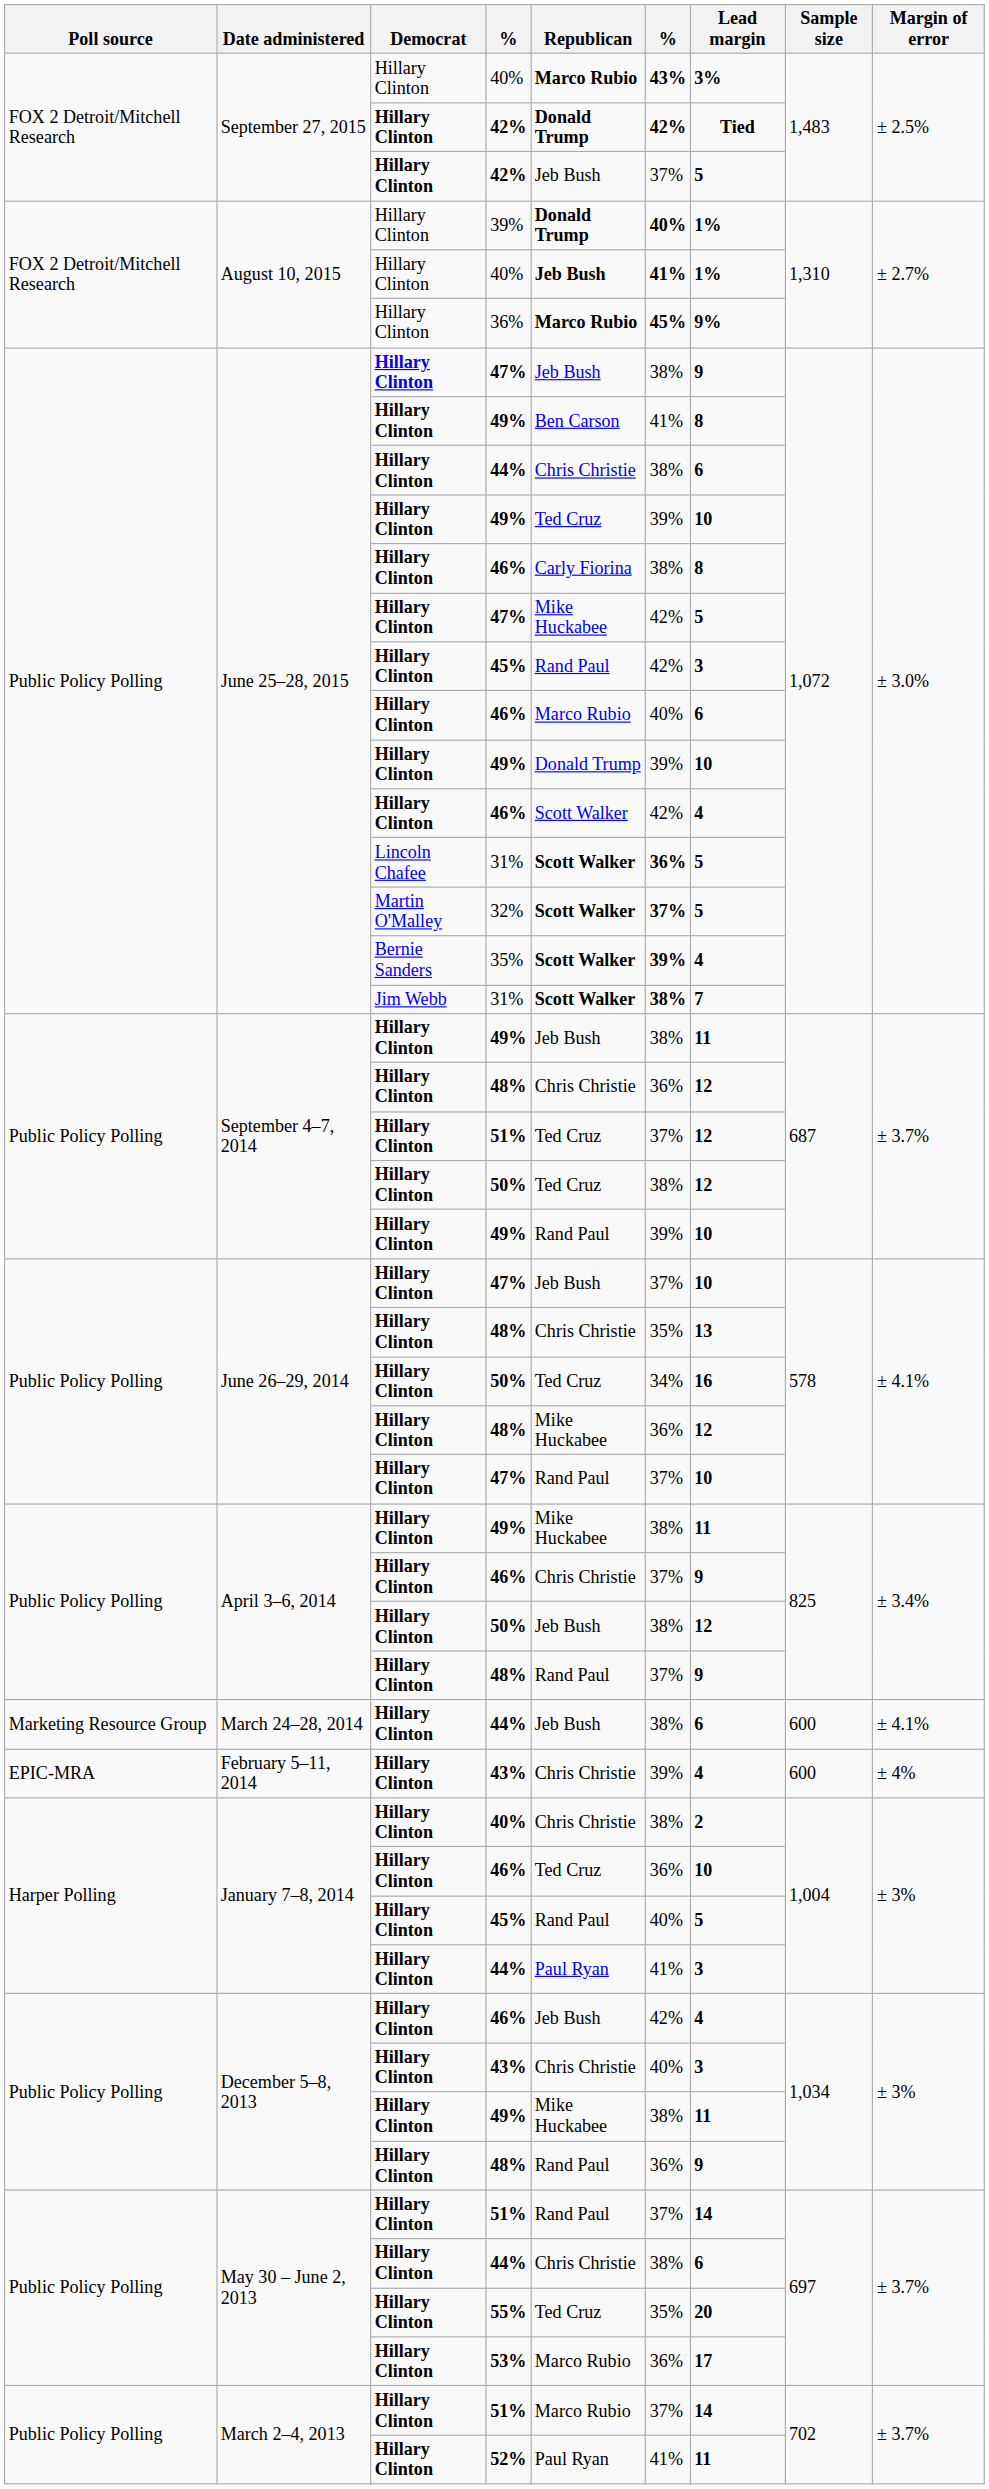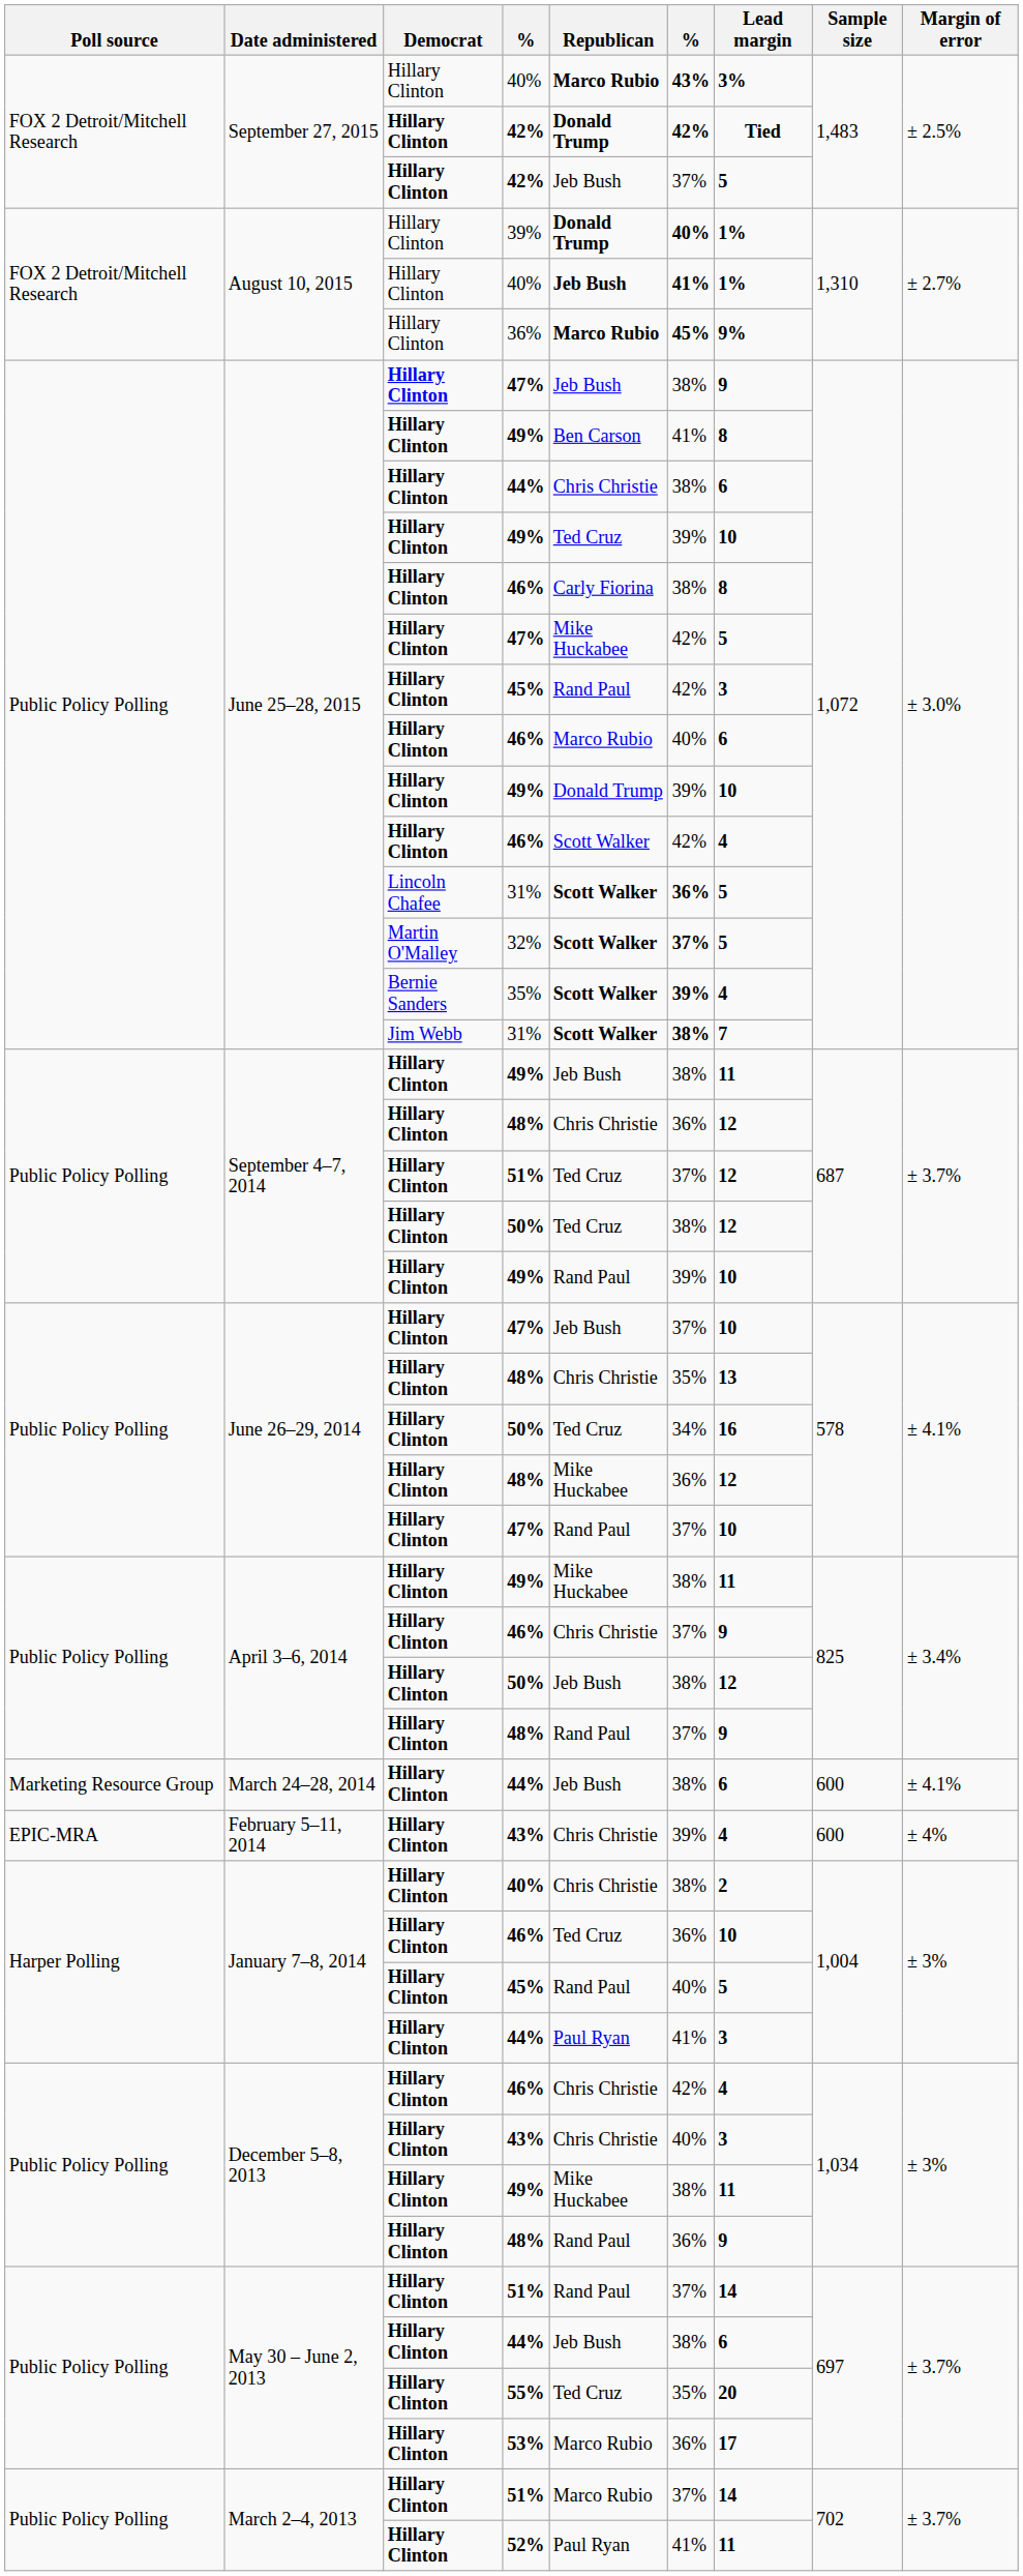 <table class="wikitable">
 <tr valign=bottom>
 <th>Poll source</th>
 <th>Date administered</th>
 <th>Democrat</th>
 <th>%</th>
 <th>Republican</th>
 <th>%</th>
 <th>Lead margin</th>
 <th>Sample size</th>
 <th>Margin of error</th>
 </tr>
 <tr>
 <td rowspan=3>FOX 2 Detroit/Mitchell Research</td>
 <td rowspan=3>September 27, 2015</td>
 <td>Hillary Clinton</td>
 <td>40%</td>
 <td><strong>Marco Rubio</strong></td>
 <td><strong>43%</strong></td>
 <td><strong>3%</strong></td>
 <td rowspan=3>1,483</td>
 <td rowspan=3>± 2.5%</td>
 </tr>
 <tr>
 <td><strong>Hillary Clinton</strong></td>
 <td><strong>42%</strong></td>
 <td><strong>Donald Trump</strong></td>
 <td><strong>42%</strong></td>
 <td style="text-align:center;"><strong>Tied</strong></td>
 </tr>
 <tr>
 <td><strong>Hillary Clinton</strong></td>
 <td><strong>42%</strong></td>
 <td>Jeb Bush</td>
 <td>37%</td>
 <td><strong>5</strong></td>
 </tr>
 <tr>
 <td rowspan=3>FOX 2 Detroit/Mitchell Research</td>
 <td rowspan=3>August 10, 2015</td>
 <td>Hillary Clinton</td>
 <td>39%</td>
 <td><strong>Donald Trump</strong></td>
 <td><strong>40%</strong></td>
 <td><strong>1%</strong></td>
 <td rowspan=3>1,310</td>
 <td rowspan=3>± 2.7%</td>
 </tr>
 <tr>
 <td>Hillary Clinton</td>
 <td>40%</td>
 <td><strong>Jeb Bush</strong></td>
 <td><strong>41%</strong></td>
 <td><strong>1%</strong></td>
 </tr>
 <tr>
 <td>Hillary Clinton</td>
 <td>36%</td>
 <td><strong>Marco Rubio</strong></td>
 <td><strong>45%</strong></td>
 <td><strong>9%</strong></td>
 </tr>
 <tr>
 <td rowspan=14>Public Policy Polling</td>
 <td rowspan=14>June 25–28, 2015</td>
 <td><strong><a href='#'>Hillary Clinton</a></strong></td>
 <td><strong>47%</strong></td>
 <td><a href='#'>Jeb Bush</a></td>
 <td>38%</td>
 <td><strong>9</strong></td>
 <td rowspan=14>1,072</td>
 <td rowspan=14>± 3.0%</td>
 </tr>
 <tr>
 <td><strong>Hillary Clinton</strong></td>
 <td><strong>49%</strong></td>
 <td><a href='#'>Ben Carson</a></td>
 <td>41%</td>
 <td><strong>8</strong></td>
 </tr>
 <tr>
 <td><strong>Hillary Clinton</strong></td>
 <td><strong>44%</strong></td>
 <td><a href='#'>Chris Christie</a></td>
 <td>38%</td>
 <td><strong>6</strong></td>
 </tr>
 <tr>
 <td><strong>Hillary Clinton</strong></td>
 <td><strong>49%</strong></td>
 <td><a href='#'>Ted Cruz</a></td>
 <td>39%</td>
 <td><strong>10</strong></td>
 </tr>
 <tr>
 <td><strong>Hillary Clinton</strong></td>
 <td><strong>46%</strong></td>
 <td><a href='#'>Carly Fiorina</a></td>
 <td>38%</td>
 <td><strong>8</strong></td>
 </tr>
 <tr>
 <td><strong>Hillary Clinton</strong></td>
 <td><strong>47%</strong></td>
 <td><a href='#'>Mike Huckabee</a></td>
 <td>42%</td>
 <td><strong>5</strong></td>
 </tr>
 <tr>
 <td><strong>Hillary Clinton</strong></td>
 <td><strong>45%</strong></td>
 <td><a href='#'>Rand Paul</a></td>
 <td>42%</td>
 <td><strong>3</strong></td>
 </tr>
 <tr>
 <td><strong>Hillary Clinton</strong></td>
 <td><strong>46%</strong></td>
 <td><a href='#'>Marco Rubio</a></td>
 <td>40%</td>
 <td><strong>6</strong></td>
 </tr>
 <tr>
 <td><strong>Hillary Clinton</strong></td>
 <td><strong>49%</strong></td>
 <td><a href='#'>Donald Trump</a></td>
 <td>39%</td>
 <td><strong>10</strong></td>
 </tr>
 <tr>
 <td><strong>Hillary Clinton</strong></td>
 <td><strong>46%</strong></td>
 <td><a href='#'>Scott Walker</a></td>
 <td>42%</td>
 <td><strong>4</strong></td>
 </tr>
 <tr>
 <td><a href='#'>Lincoln Chafee</a></td>
 <td>31%</td>
 <td><strong>Scott Walker</strong></td>
 <td><strong>36%</strong></td>
 <td><strong>5</strong></td>
 </tr>
 <tr>
 <td><a href='#'>Martin O'Malley</a></td>
 <td>32%</td>
 <td><strong>Scott Walker</strong></td>
 <td><strong>37%</strong></td>
 <td><strong>5</strong></td>
 </tr>
 <tr>
 <td><a href='#'>Bernie Sanders</a></td>
 <td>35%</td>
 <td><strong>Scott Walker</strong></td>
 <td><strong>39%</strong></td>
 <td><strong>4</strong></td>
 </tr>
 <tr>
 <td><a href='#'>Jim Webb</a></td>
 <td>31%</td>
 <td><strong>Scott Walker</strong></td>
 <td><strong>38%</strong></td>
 <td><strong>7</strong></td>
 </tr>
 <tr>
 <td rowspan=5>Public Policy Polling</td>
 <td rowspan=5>September 4–7, 2014</td>
 <td><strong>Hillary Clinton</strong></td>
 <td><strong>49%</strong></td>
 <td>Jeb Bush</td>
 <td>38%</td>
 <td><strong>11</strong></td>
 <td rowspan=5>687</td>
 <td rowspan=5>± 3.7%</td>
 </tr>
 <tr>
 <td><strong>Hillary Clinton</strong></td>
 <td><strong>48%</strong></td>
 <td>Chris Christie</td>
 <td>36%</td>
 <td><strong>12</strong></td>
 </tr>
 <tr>
 <td><strong>Hillary Clinton</strong></td>
 <td><strong>51%</strong></td>
 <td>Ted Cruz</td>
 <td>37%</td>
 <td><strong>12</strong></td>
 </tr>
 <tr>
 <td><strong>Hillary Clinton</strong></td>
 <td><strong>50%</strong></td>
 <td>Ted Cruz</td>
 <td>38%</td>
 <td><strong>12</strong></td>
 </tr>
 <tr>
 <td><strong>Hillary Clinton</strong></td>
 <td><strong>49%</strong></td>
 <td>Rand Paul</td>
 <td>39%</td>
 <td><strong>10</strong></td>
 </tr>
 <tr>
 <td rowspan=5>Public Policy Polling</td>
 <td rowspan=5>June 26–29, 2014</td>
 <td><strong>Hillary Clinton</strong></td>
 <td><strong>47%</strong></td>
 <td>Jeb Bush</td>
 <td>37%</td>
 <td><strong>10</strong></td>
 <td rowspan=5>578</td>
 <td rowspan=5>± 4.1%</td>
 </tr>
 <tr>
 <td><strong>Hillary Clinton</strong></td>
 <td><strong>48%</strong></td>
 <td>Chris Christie</td>
 <td>35%</td>
 <td><strong>13</strong></td>
 </tr>
 <tr>
 <td><strong>Hillary Clinton</strong></td>
 <td><strong>50%</strong></td>
 <td>Ted Cruz</td>
 <td>34%</td>
 <td><strong>16</strong></td>
 </tr>
 <tr>
 <td><strong>Hillary Clinton</strong></td>
 <td><strong>48%</strong></td>
 <td>Mike Huckabee</td>
 <td>36%</td>
 <td><strong>12</strong></td>
 </tr>
 <tr>
 <td><strong>Hillary Clinton</strong></td>
 <td><strong>47%</strong></td>
 <td>Rand Paul</td>
 <td>37%</td>
 <td><strong>10</strong></td>
 </tr>
 <tr>
 <td rowspan=4>Public Policy Polling</td>
 <td rowspan=4>April 3–6, 2014</td>
 <td><strong>Hillary Clinton</strong></td>
 <td><strong>49%</strong></td>
 <td>Mike Huckabee</td>
 <td>38%</td>
 <td><strong>11</strong></td>
 <td rowspan=4>825</td>
 <td rowspan=4>± 3.4%</td>
 </tr>
 <tr>
 <td><strong>Hillary Clinton</strong></td>
 <td><strong>46%</strong></td>
 <td>Chris Christie</td>
 <td>37%</td>
 <td><strong>9</strong></td>
 </tr>
 <tr>
 <td><strong>Hillary Clinton</strong></td>
 <td><strong>50%</strong></td>
 <td>Jeb Bush</td>
 <td>38%</td>
 <td><strong>12</strong></td>
 </tr>
 <tr>
 <td><strong>Hillary Clinton</strong></td>
 <td><strong>48%</strong></td>
 <td>Rand Paul</td>
 <td>37%</td>
 <td><strong>9</strong></td>
 </tr>
 <tr>
 <td>Marketing Resource Group</td>
 <td>March 24–28, 2014</td>
 <td><strong>Hillary Clinton</strong></td>
 <td><strong>44%</strong></td>
 <td>Jeb Bush</td>
 <td>38%</td>
 <td><strong>6</strong></td>
 <td>600</td>
 <td>± 4.1%</td>
 </tr>
 <tr>
 <td>EPIC-MRA</td>
 <td>February 5–11, 2014</td>
 <td><strong>Hillary Clinton</strong></td>
 <td><strong>43%</strong></td>
 <td>Chris Christie</td>
 <td>39%</td>
 <td><strong>4</strong></td>
 <td>600</td>
 <td>± 4%</td>
 </tr>
 <tr>
 <td rowspan=4>Harper Polling</td>
 <td rowspan=4>January 7–8, 2014</td>
 <td><strong>Hillary Clinton</strong></td>
 <td><strong>40%</strong></td>
 <td>Chris Christie</td>
 <td>38%</td>
 <td><strong>2</strong></td>
 <td rowspan=4>1,004</td>
 <td rowspan=4>± 3%</td>
 </tr>
 <tr>
 <td><strong>Hillary Clinton</strong></td>
 <td><strong>46%</strong></td>
 <td>Ted Cruz</td>
 <td>36%</td>
 <td><strong>10</strong></td>
 </tr>
 <tr>
 <td><strong>Hillary Clinton</strong></td>
 <td><strong>45%</strong></td>
 <td>Rand Paul</td>
 <td>40%</td>
 <td><strong>5</strong></td>
 </tr>
 <tr>
 <td><strong>Hillary Clinton</strong></td>
 <td><strong>44%</strong></td>
 <td><a href='#'>Paul Ryan</a></td>
 <td>41%</td>
 <td><strong>3</strong></td>
 </tr>
 <tr>
 <td rowspan=4>Public Policy Polling</td>
 <td rowspan=4>December 5–8, 2013</td>
 <td><strong>Hillary Clinton</strong></td>
 <td><strong>46%</strong></td>
-<td>Jeb Bush</td>
+<td>Chris Christie</td>
 <td>42%</td>
 <td><strong>4</strong></td>
 <td rowspan=4>1,034</td>
 <td rowspan=4>± 3%</td>
 </tr>
 <tr>
 <td><strong>Hillary Clinton</strong></td>
 <td><strong>43%</strong></td>
 <td>Chris Christie</td>
 <td>40%</td>
 <td><strong>3</strong></td>
 </tr>
 <tr>
 <td><strong>Hillary Clinton</strong></td>
 <td><strong>49%</strong></td>
 <td>Mike Huckabee</td>
 <td>38%</td>
 <td><strong>11</strong></td>
 </tr>
 <tr>
 <td><strong>Hillary Clinton</strong></td>
 <td><strong>48%</strong></td>
 <td>Rand Paul</td>
 <td>36%</td>
 <td><strong>9</strong></td>
 </tr>
 <tr>
 <td rowspan=4>Public Policy Polling</td>
 <td rowspan=4>May 30 – June 2, 2013</td>
 <td><strong>Hillary Clinton</strong></td>
 <td><strong>51%</strong></td>
 <td>Rand Paul</td>
 <td>37%</td>
 <td><strong>14</strong></td>
 <td rowspan=4>697</td>
 <td rowspan=4>± 3.7%</td>
 </tr>
 <tr>
 <td><strong>Hillary Clinton</strong></td>
 <td><strong>44%</strong></td>
-<td>Chris Christie</td>
+<td>Jeb Bush</td>
 <td>38%</td>
 <td><strong>6</strong></td>
 </tr>
 <tr>
 <td><strong>Hillary Clinton</strong></td>
 <td><strong>55%</strong></td>
 <td>Ted Cruz</td>
 <td>35%</td>
 <td><strong>20</strong></td>
 </tr>
 <tr>
 <td><strong>Hillary Clinton</strong></td>
 <td><strong>53%</strong></td>
 <td>Marco Rubio</td>
 <td>36%</td>
 <td><strong>17</strong></td>
 </tr>
 <tr>
 <td rowspan=2>Public Policy Polling</td>
 <td rowspan=2>March 2–4, 2013</td>
 <td><strong>Hillary Clinton</strong></td>
 <td><strong>51%</strong></td>
 <td>Marco Rubio</td>
 <td>37%</td>
 <td><strong>14</strong></td>
 <td rowspan=2>702</td>
 <td rowspan=2>± 3.7%</td>
 </tr>
 <tr>
 <td><strong>Hillary Clinton</strong></td>
 <td><strong>52%</strong></td>
 <td>Paul Ryan</td>
 <td>41%</td>
 <td><strong>11</strong></td>
 </tr>
 </table>
